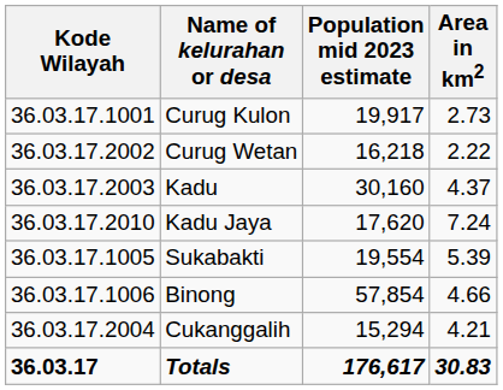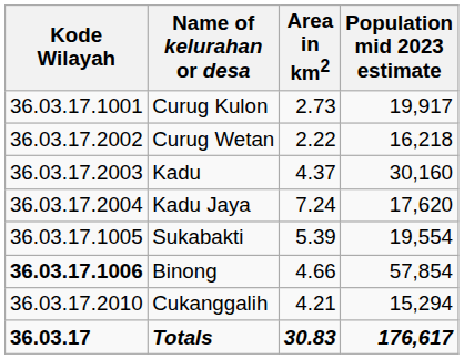 <table class="wikitable">
 <tr>
 <th>Kode <br>Wilayah</th>
 <th>Name of<br><em>kelurahan</em> <br>or <em>desa</em></th>
+<th>Area <br>in <br>km<sup>2</sup></th>
 <th>Population<br>mid 2023<br>estimate</th>
-<th>Area <br>in <br>km<sup>2</sup></th>
 </tr>
 <tr>
 <td>36.03.17.1001</td>
 <td>Curug Kulon</td>
+<td align="right">2.73</td>
 <td align="right">19,917</td>
-<td align="right">2.73</td>
 </tr>
 <tr>
 <td>36.03.17.2002</td>
 <td>Curug Wetan</td>
+<td align="right">2.22</td>
 <td align="right">16,218</td>
-<td align="right">2.22</td>
 </tr>
 <tr>
 <td>36.03.17.2003</td>
 <td>Kadu</td>
+<td align="right">4.37</td>
 <td align="right">30,160</td>
-<td align="right">4.37</td>
 </tr>
 <tr>
-<td>36.03.17.2010</td>
+<td>36.03.17.2004</td>
 <td>Kadu Jaya</td>
+<td align="right">7.24</td>
 <td align="right">17,620</td>
-<td align="right">7.24</td>
 </tr>
 <tr>
 <td>36.03.17.1005</td>
 <td>Sukabakti</td>
+<td align="right">5.39</td>
 <td align="right">19,554</td>
-<td align="right">5.39</td>
 </tr>
 <tr>
-<td>36.03.17.1006</td>
+<td><strong>36.03.17.1006</strong></td>
 <td>Binong</td>
+<td align="right">4.66</td>
 <td align="right">57,854</td>
-<td align="right">4.66</td>
 </tr>
 <tr>
-<td>36.03.17.2004</td>
+<td>36.03.17.2010</td>
 <td>Cukanggalih</td>
+<td align="right">4.21</td>
 <td align="right">15,294</td>
-<td align="right">4.21</td>
 </tr>
 <tr>
 <td><strong>36.03.17</strong></td>
 <td><strong><em>Totals</em></strong></td>
+<td align="right"><strong><em>30.83</em></strong></td>
 <td align="right"><strong><em>176,617</em></strong></td>
-<td align="right"><strong><em>30.83</em></strong></td>
 </tr>
 </table>
